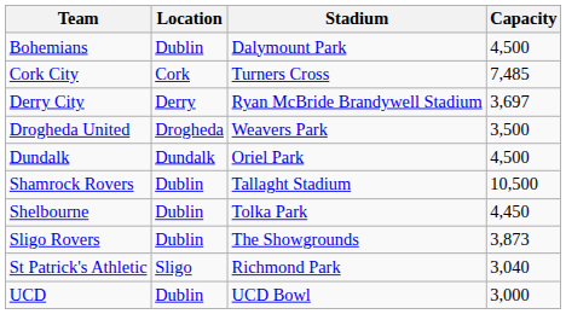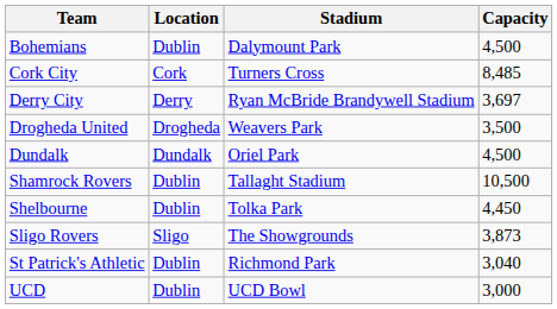 <table class="wikitable sortable">
 <tr>
 <th>Team</th>
 <th>Location</th>
 <th>Stadium</th>
 <th>Capacity</th>
 </tr>
 <tr>
 <td><a href='#'>Bohemians</a></td>
 <td><a href='#'>Dublin</a> </td>
 <td><a href='#'>Dalymount Park</a></td>
 <td>4,500</td>
 </tr>
 <tr>
 <td><a href='#'>Cork City</a></td>
 <td><a href='#'>Cork</a></td>
 <td><a href='#'>Turners Cross</a></td>
-<td>7,485</td>
+<td>8,485</td>
 </tr>
 <tr>
 <td><a href='#'>Derry City</a></td>
 <td><a href='#'>Derry</a></td>
 <td><a href='#'>Ryan McBride Brandywell Stadium</a></td>
 <td>3,697</td>
 </tr>
 <tr>
 <td><a href='#'>Drogheda United</a></td>
 <td><a href='#'>Drogheda</a></td>
 <td><a href='#'>Weavers Park</a></td>
 <td>3,500</td>
 </tr>
 <tr>
 <td><a href='#'>Dundalk</a></td>
 <td><a href='#'>Dundalk</a></td>
 <td><a href='#'>Oriel Park</a></td>
 <td>4,500</td>
 </tr>
 <tr>
 <td><a href='#'>Shamrock Rovers</a></td>
 <td><a href='#'>Dublin</a> </td>
 <td><a href='#'>Tallaght Stadium</a></td>
 <td>10,500</td>
 </tr>
 <tr>
 <td><a href='#'>Shelbourne</a></td>
 <td><a href='#'>Dublin</a> </td>
 <td><a href='#'>Tolka Park</a></td>
 <td>4,450</td>
 </tr>
 <tr>
 <td><a href='#'>Sligo Rovers</a></td>
-<td><a href='#'>Dublin</a> </td>
+<td><a href='#'>Sligo</a></td>
 <td><a href='#'>The Showgrounds</a></td>
 <td>3,873</td>
 </tr>
 <tr>
 <td><a href='#'>St Patrick's Athletic</a></td>
-<td><a href='#'>Sligo</a></td>
+<td><a href='#'>Dublin</a> </td>
 <td><a href='#'>Richmond Park</a></td>
 <td>3,040</td>
 </tr>
 <tr>
 <td><a href='#'>UCD</a></td>
 <td><a href='#'>Dublin</a> </td>
 <td><a href='#'>UCD Bowl</a></td>
 <td>3,000</td>
 </tr>
 </table>
